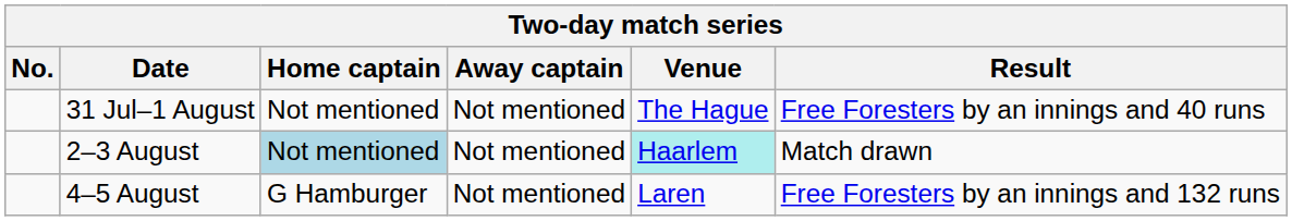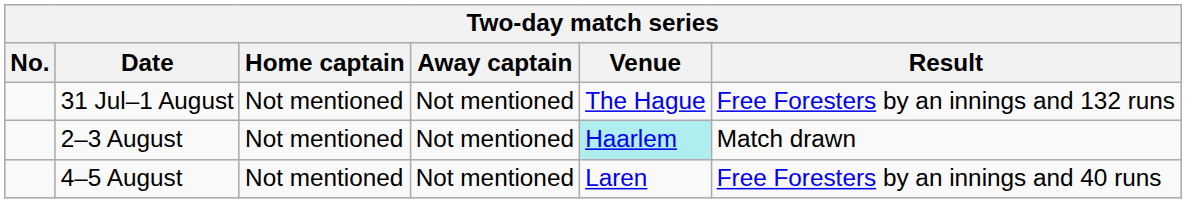 <table class="wikitable">
 <tr>
 <th colspan="9">Two-day match series</th>
 </tr>
 <tr>
 <th>No.</th>
 <th>Date</th>
 <th>Home captain</th>
 <th>Away captain</th>
 <th>Venue</th>
 <th>Result</th>
 </tr>
 <tr>
 <td></td>
 <td>31 Jul–1 August</td>
 <td>Not mentioned</td>
 <td>Not mentioned</td>
 <td><a href='#'>The Hague</a></td>
-<td><a href='#'>Free Foresters</a> by an innings and 40 runs</td>
+<td><a href='#'>Free Foresters</a> by an innings and 132 runs</td>
 </tr>
 <tr>
 <td></td>
 <td>2–3 August</td>
-<td style="background: lightblue;">Not mentioned</td>
+<td>Not mentioned</td>
 <td>Not mentioned</td>
 <td style="background: paleturquoise;"><a href='#'>Haarlem</a></td>
 <td>Match drawn</td>
 </tr>
 <tr>
 <td></td>
 <td>4–5 August</td>
-<td>G Hamburger</td>
+<td>Not mentioned</td>
 <td>Not mentioned</td>
 <td><a href='#'>Laren</a></td>
-<td><a href='#'>Free Foresters</a> by an innings and 132 runs</td>
+<td><a href='#'>Free Foresters</a> by an innings and 40 runs</td>
 </tr>
 </table>
